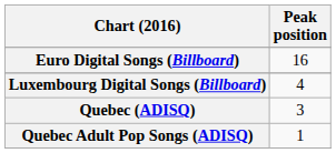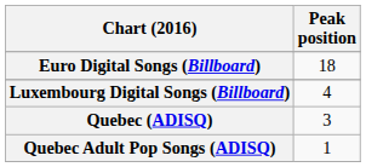 <table class="wikitable sortable plainrowheaders" style="text-align:center">
 <tr>
 <th scope="col">Chart (2016)</th>
 <th scope="col">Peak<br>position</th>
 </tr>
 <tr>
 </tr>
 <tr>
 </tr>
 <tr>
 </tr>
 <tr>
 </tr>
 <tr>
 <th scope="row">Euro Digital Songs (<em><a href='#'>Billboard</a></em>)</th>
-<td>16</td>
+<td>18</td>
 </tr>
 <tr>
 </tr>
 <tr>
 </tr>
 <tr>
 <th scope="row">Luxembourg Digital Songs (<em><a href='#'>Billboard</a></em>)</th>
 <td>4</td>
 </tr>
 <tr>
 <th scope="row">Quebec (<a href='#'>ADISQ</a>)</th>
 <td>3</td>
 </tr>
 <tr>
 <th scope="row">Quebec Adult Pop Songs (<a href='#'>ADISQ</a>)</th>
 <td>1</td>
 </tr>
 <tr>
 </tr>
 <tr>
 </tr>
 <tr>
 </tr>
 </table>
